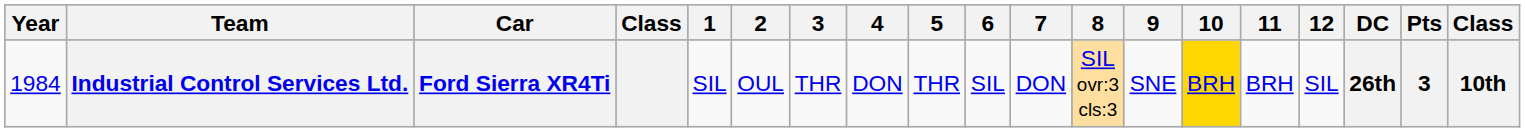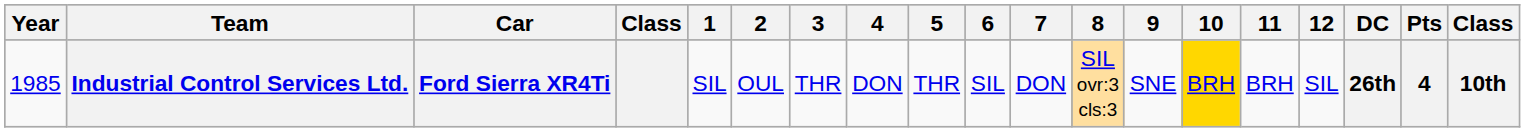 <table class="wikitable" style="text-align:center; font-size:85%">
 <tr>
 <th>Year</th>
 <th>Team</th>
 <th>Car</th>
 <th>Class</th>
 <th>1</th>
 <th>2</th>
 <th>3</th>
 <th>4</th>
 <th>5</th>
 <th>6</th>
 <th>7</th>
 <th>8</th>
 <th>9</th>
 <th>10</th>
 <th>11</th>
 <th>12</th>
 <th>DC</th>
 <th>Pts</th>
 <th>Class</th>
 </tr>
 <tr>
-<td><a href='#'>1984</a></td>
+<td><a href='#'>1985</a></td>
 <th><a href='#'>Industrial Control Services Ltd.</a></th>
 <th><a href='#'>Ford Sierra XR4Ti</a></th>
 <th><span></span></th>
 <td><a href='#'>SIL</a></td>
 <td><a href='#'>OUL</a></td>
 <td><a href='#'>THR</a></td>
 <td><a href='#'>DON</a></td>
 <td><a href='#'>THR</a></td>
 <td><a href='#'>SIL</a></td>
 <td><a href='#'>DON</a></td>
 <td style="background:#FFDF9F;"><a href='#'>SIL</a><br><small>ovr:3<br>cls:3</small></td>
 <td><a href='#'>SNE</a></td>
 <td style="background: gold;"><a href='#'>BRH</a></td>
 <td><a href='#'>BRH</a></td>
 <td><a href='#'>SIL</a></td>
 <th>26th</th>
-<th>3</th>
+<th>4</th>
 <th>10th</th>
 </tr>
 </table>
